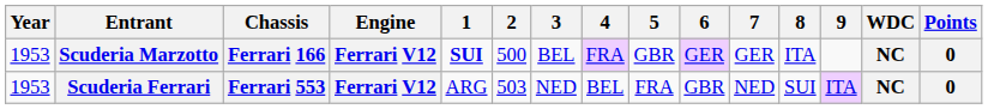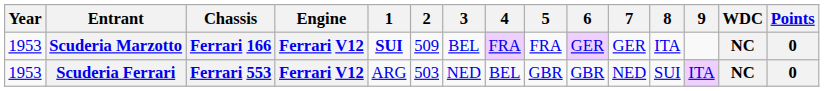 <table class="wikitable" style="text-align:center; font-size:90%">
 <tr>
 <th>Year</th>
 <th>Entrant</th>
 <th>Chassis</th>
 <th>Engine</th>
 <th>1</th>
 <th>2</th>
 <th>3</th>
 <th>4</th>
 <th>5</th>
 <th>6</th>
 <th>7</th>
 <th>8</th>
 <th>9</th>
 <th>WDC</th>
 <th><a href='#'>Points</a></th>
 </tr>
 <tr>
 <td><a href='#'>1953</a></td>
 <th><a href='#'>Scuderia Marzotto</a></th>
 <th><a href='#'>Ferrari</a> <a href='#'>166</a></th>
 <th><a href='#'>Ferrari</a> <a href='#'>V12</a></th>
 <td><strong><a href='#'>SUI</a></strong></td>
-<td><a href='#'>500</a></td>
+<td><a href='#'>509</a></td>
 <td><a href='#'>BEL</a></td>
 <td style="background:#EFCFFF;"><a href='#'>FRA</a><br></td>
-<td><a href='#'>GBR</a></td>
+<td><a href='#'>FRA</a></td>
 <td style="background:#EFCFFF;"><a href='#'>GER</a><br></td>
 <td><a href='#'>GER</a></td>
 <td><a href='#'>ITA</a></td>
 <td></td>
 <th>NC</th>
 <th>0</th>
 </tr>
 <tr>
 <td><a href='#'>1953</a></td>
 <th><a href='#'>Scuderia Ferrari</a></th>
 <th><a href='#'>Ferrari</a> <a href='#'>553</a></th>
 <th><a href='#'>Ferrari</a> <a href='#'>V12</a></th>
 <td><a href='#'>ARG</a></td>
 <td><a href='#'>503</a></td>
 <td><a href='#'>NED</a></td>
 <td><a href='#'>BEL</a></td>
-<td><a href='#'>FRA</a></td>
+<td><a href='#'>GBR</a></td>
 <td><a href='#'>GBR</a></td>
 <td><a href='#'>NED</a></td>
 <td><a href='#'>SUI</a></td>
 <td style="background:#EFCFFF;"><a href='#'>ITA</a><br></td>
 <th>NC</th>
 <th>0</th>
 </tr>
 </table>
